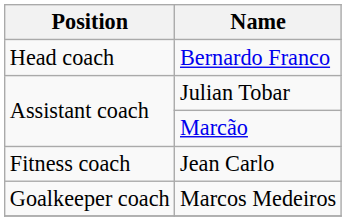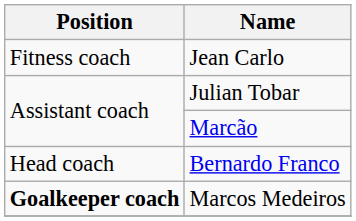 <table class="wikitable">
 <tr>
 <th>Position</th>
 <th>Name</th>
 </tr>
 <tr>
-<td>Head coach</td>
-<td> <a href='#'>Bernardo Franco</a></td>
+<td>Fitness coach</td>
+<td> Jean Carlo</td>
 </tr>
 <tr>
 <td rowspan=2>Assistant coach</td>
 <td> Julian Tobar</td>
 </tr>
 <tr>
 <td> <a href='#'>Marcão</a></td>
 </tr>
 <tr>
-<td>Fitness coach</td>
-<td> Jean Carlo</td>
+<td>Head coach</td>
+<td> <a href='#'>Bernardo Franco</a></td>
 </tr>
 <tr>
-<td>Goalkeeper coach</td>
+<td><strong>Goalkeeper coach</strong></td>
 <td> Marcos Medeiros</td>
 </tr>
 <tr>
 </tr>
 </table>
